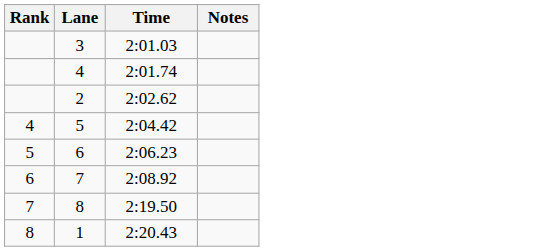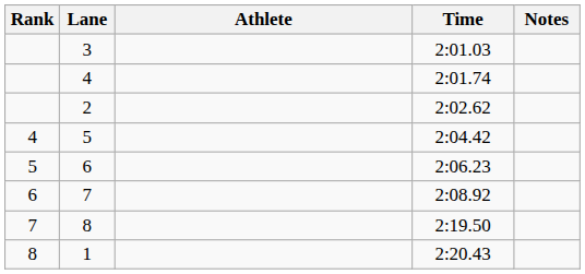 <table class="wikitable sortable" style="text-align:center">
 <tr>
 <th width=40>Rank</th>
 <th width=40>Lane</th>
+<th width=250>Athlete</th>
 <th width=80>Time</th>
 <th width=50>Notes</th>
 </tr>
 <tr>
 <td></td>
 <td>3</td>
+<td align=left></td>
 <td>2:01.03</td>
 <td></td>
 </tr>
 <tr>
 <td></td>
 <td>4</td>
+<td align=left></td>
 <td>2:01.74</td>
 <td></td>
 </tr>
 <tr>
 <td></td>
 <td>2</td>
+<td align=left></td>
 <td>2:02.62</td>
 <td></td>
 </tr>
 <tr>
 <td>4</td>
 <td>5</td>
+<td align=left></td>
 <td>2:04.42</td>
 <td></td>
 </tr>
 <tr>
 <td>5</td>
 <td>6</td>
+<td align=left></td>
 <td>2:06.23</td>
 <td></td>
 </tr>
 <tr>
 <td>6</td>
 <td>7</td>
+<td align=left></td>
 <td>2:08.92</td>
 <td></td>
 </tr>
 <tr>
 <td>7</td>
 <td>8</td>
+<td align=left></td>
 <td>2:19.50</td>
 <td></td>
 </tr>
 <tr>
 <td>8</td>
 <td>1</td>
+<td align=left></td>
 <td>2:20.43</td>
 <td></td>
 </tr>
 </table>
